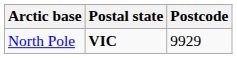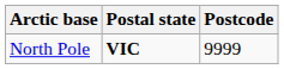 <table class="wikitable">
 <tr>
 <th>Arctic base</th>
 <th>Postal state</th>
 <th>Postcode</th>
 </tr>
 <tr>
 <td><a href='#'>North Pole</a></td>
 <td><strong>VIC</strong></td>
-<td>9929 </td>
+<td>9999 </td>
 </tr>
 </table>
